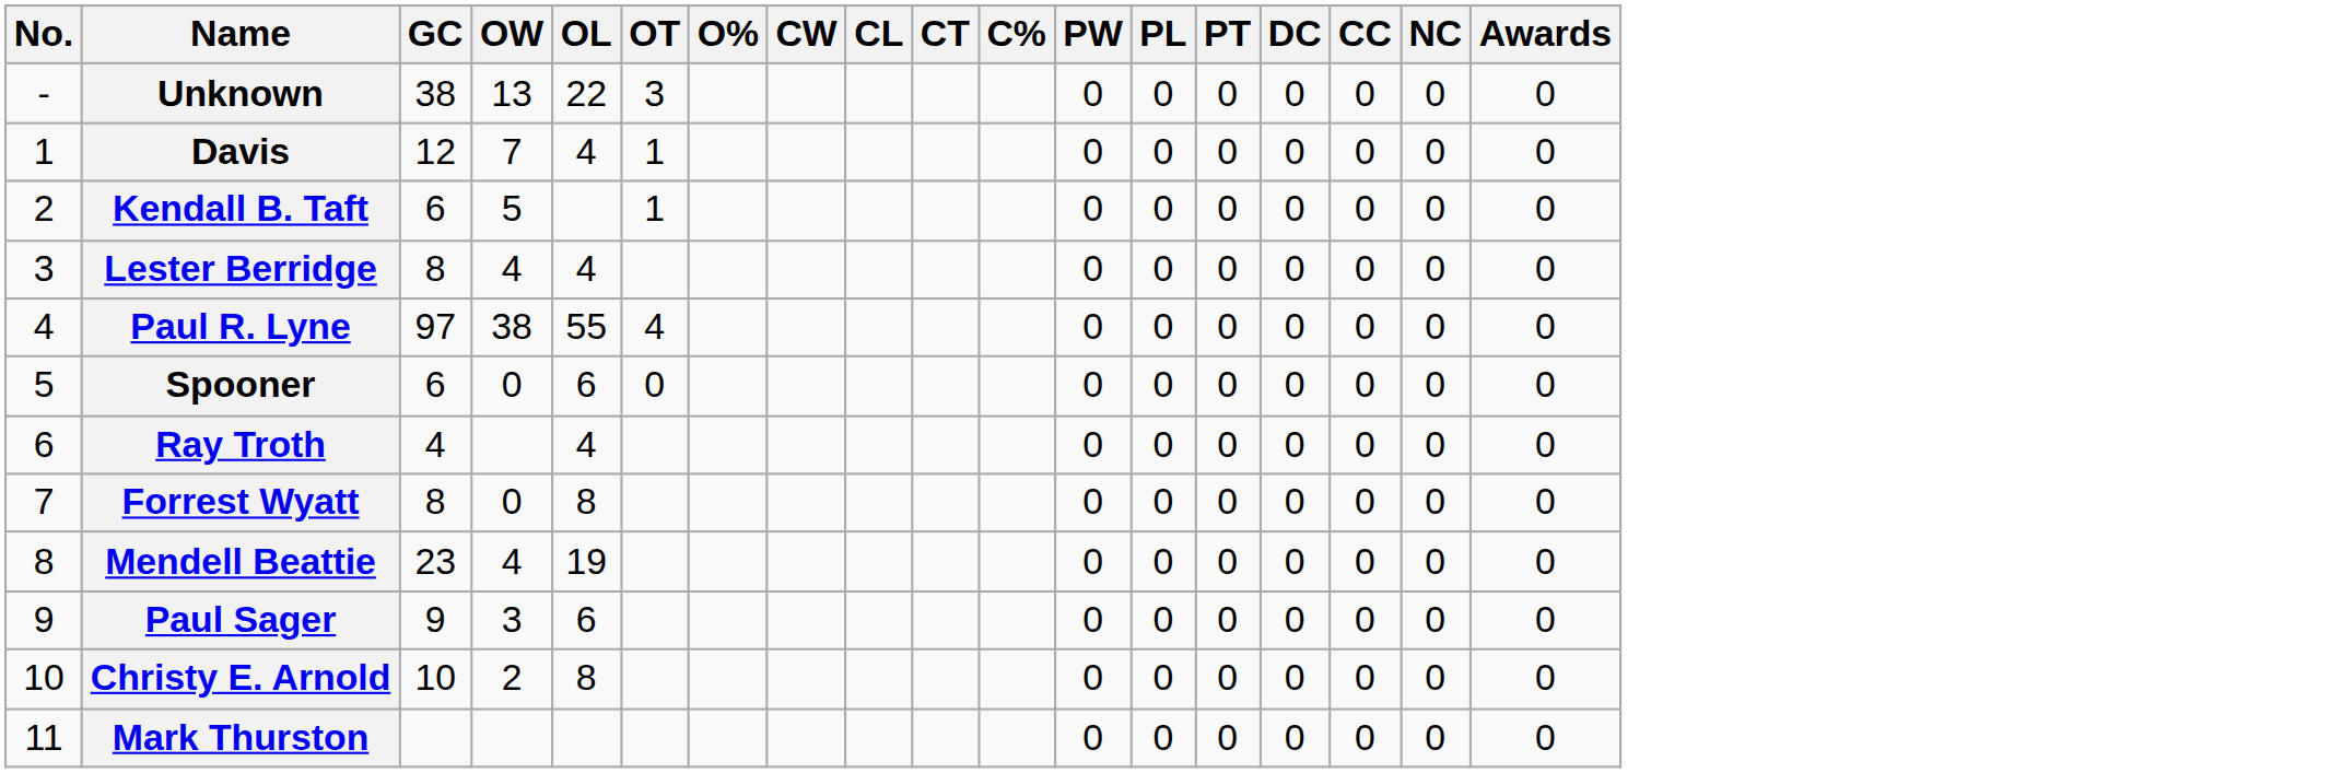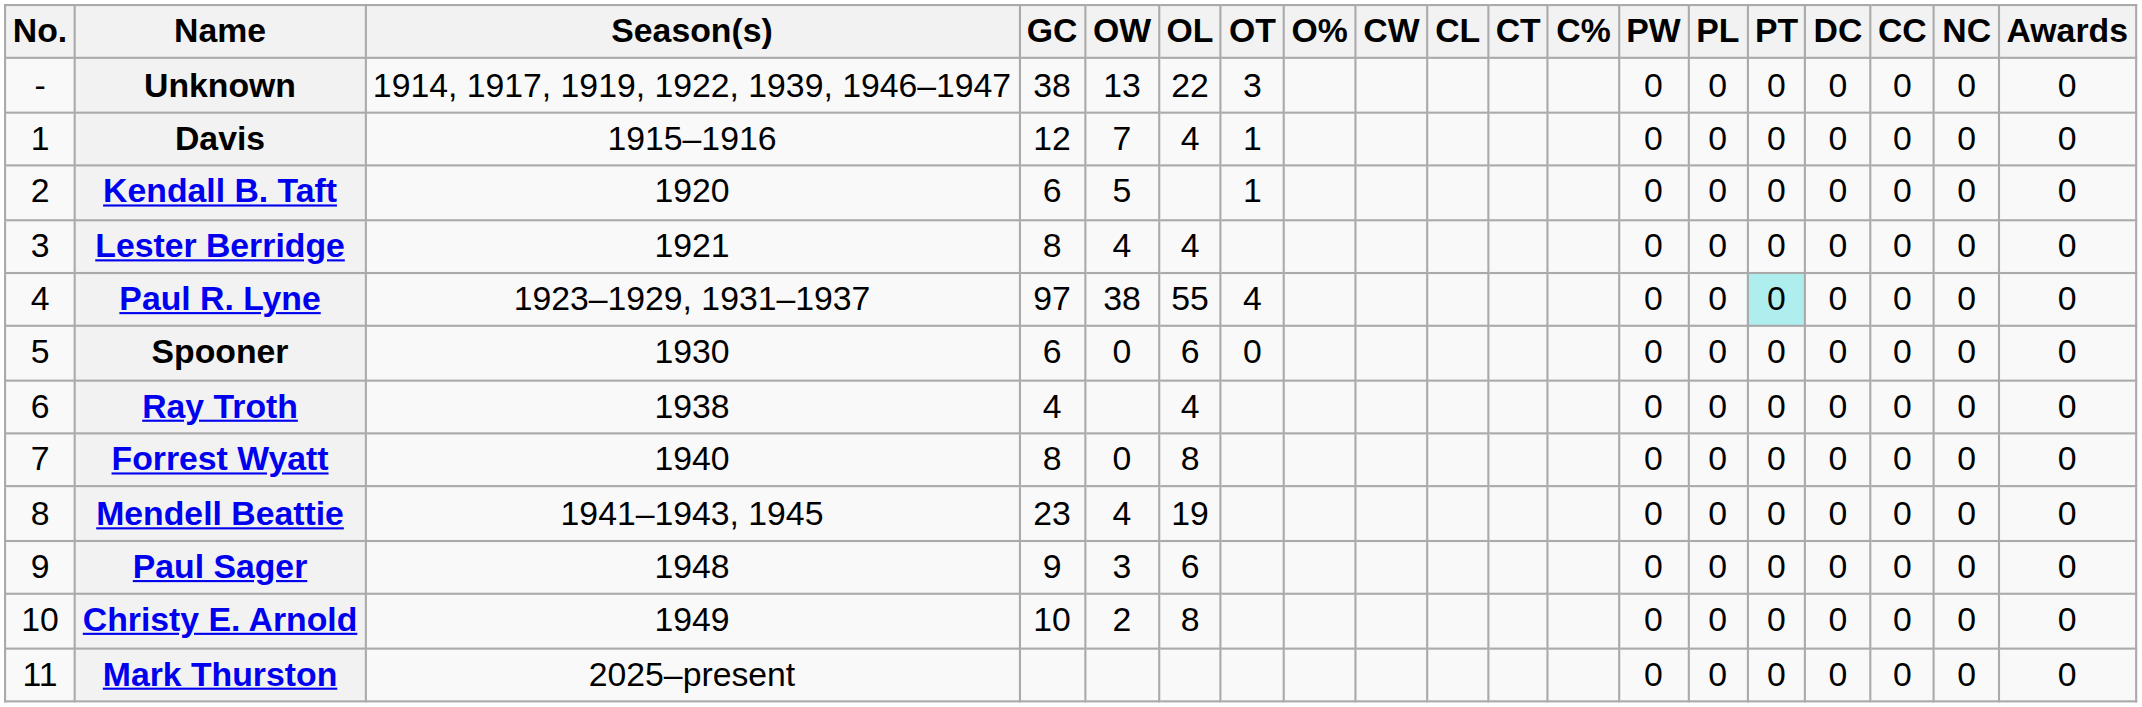 <table class="wikitable sortable plainrowheaders" style="text-align:center">
 <tr>
 <th scope="col" class="unsortable">No.</th>
 <th scope="col">Name</th>
+<th scope="col">Season(s)</th>
 <th scope="col">GC</th>
 <th scope="col">OW</th>
 <th scope="col">OL</th>
 <th scope="col">OT</th>
 <th scope="col">O%</th>
 <th scope="col">CW</th>
 <th scope="col">CL</th>
 <th scope="col">CT</th>
 <th scope="col">C%</th>
 <th scope="col">PW</th>
 <th scope="col">PL</th>
 <th scope="col">PT</th>
 <th scope="col">DC</th>
 <th scope="col">CC</th>
 <th scope="col">NC</th>
 <th scope="col" class="unsortable">Awards</th>
 </tr>
 <tr>
 <td>-</td>
 <th scope="row">Unknown</th>
+<td>1914, 1917, 1919, 1922, 1939, 1946–1947</td>
 <td>38</td>
 <td>13</td>
 <td>22</td>
 <td>3</td>
 <td></td>
 <td></td>
 <td></td>
 <td></td>
 <td></td>
 <td>0</td>
 <td>0</td>
 <td>0</td>
 <td>0</td>
 <td>0</td>
 <td>0</td>
 <td>0</td>
 </tr>
 <tr>
 <td>1</td>
 <th scope="row">Davis</th>
+<td>1915–1916</td>
 <td>12</td>
 <td>7</td>
 <td>4</td>
 <td>1</td>
 <td></td>
 <td></td>
 <td></td>
 <td></td>
 <td></td>
 <td>0</td>
 <td>0</td>
 <td>0</td>
 <td>0</td>
 <td>0</td>
 <td>0</td>
 <td>0</td>
 </tr>
 <tr>
 <td>2</td>
 <th scope="row"><a href='#'>Kendall B. Taft</a></th>
+<td>1920</td>
 <td>6</td>
 <td>5</td>
 <td></td>
 <td>1</td>
 <td></td>
 <td></td>
 <td></td>
 <td></td>
 <td></td>
 <td>0</td>
 <td>0</td>
 <td>0</td>
 <td>0</td>
 <td>0</td>
 <td>0</td>
 <td>0</td>
 </tr>
 <tr>
 <td>3</td>
 <th scope="row"><a href='#'>Lester Berridge</a></th>
+<td>1921</td>
 <td>8</td>
 <td>4</td>
 <td>4</td>
 <td></td>
 <td></td>
 <td></td>
 <td></td>
 <td></td>
 <td></td>
 <td>0</td>
 <td>0</td>
 <td>0</td>
 <td>0</td>
 <td>0</td>
 <td>0</td>
 <td>0</td>
 </tr>
 <tr>
 <td>4</td>
 <th scope="row"><a href='#'>Paul R. Lyne</a></th>
+<td>1923–1929, 1931–1937</td>
 <td>97</td>
 <td>38</td>
 <td>55</td>
 <td>4</td>
 <td></td>
 <td></td>
 <td></td>
 <td></td>
 <td></td>
 <td>0</td>
 <td>0</td>
-<td>0</td>
+<td style="background: paleturquoise;">0</td>
 <td>0</td>
 <td>0</td>
 <td>0</td>
 <td>0</td>
 </tr>
 <tr>
 <td>5</td>
 <th scope="row">Spooner</th>
+<td>1930</td>
 <td>6</td>
 <td>0</td>
 <td>6</td>
 <td>0</td>
 <td></td>
 <td></td>
 <td></td>
 <td></td>
 <td></td>
 <td>0</td>
 <td>0</td>
 <td>0</td>
 <td>0</td>
 <td>0</td>
 <td>0</td>
 <td>0</td>
 </tr>
 <tr>
 <td>6</td>
 <th scope="row"><a href='#'>Ray Troth</a></th>
+<td>1938</td>
 <td>4</td>
 <td></td>
 <td>4</td>
 <td></td>
 <td></td>
 <td></td>
 <td></td>
 <td></td>
 <td></td>
 <td>0</td>
 <td>0</td>
 <td>0</td>
 <td>0</td>
 <td>0</td>
 <td>0</td>
 <td>0</td>
 </tr>
 <tr>
 <td>7</td>
 <th scope="row"><a href='#'>Forrest Wyatt</a></th>
+<td>1940</td>
 <td>8</td>
 <td>0</td>
 <td>8</td>
 <td></td>
 <td></td>
 <td></td>
 <td></td>
 <td></td>
 <td></td>
 <td>0</td>
 <td>0</td>
 <td>0</td>
 <td>0</td>
 <td>0</td>
 <td>0</td>
 <td>0</td>
 </tr>
 <tr>
 <td>8</td>
 <th scope="row"><a href='#'>Mendell Beattie</a></th>
+<td>1941–1943, 1945</td>
 <td>23</td>
 <td>4</td>
 <td>19</td>
 <td></td>
 <td></td>
 <td></td>
 <td></td>
 <td></td>
 <td></td>
 <td>0</td>
 <td>0</td>
 <td>0</td>
 <td>0</td>
 <td>0</td>
 <td>0</td>
 <td>0</td>
 </tr>
 <tr>
 <td>9</td>
 <th scope="row"><a href='#'>Paul Sager</a></th>
+<td>1948</td>
 <td>9</td>
 <td>3</td>
 <td>6</td>
 <td></td>
 <td></td>
 <td></td>
 <td></td>
 <td></td>
 <td></td>
 <td>0</td>
 <td>0</td>
 <td>0</td>
 <td>0</td>
 <td>0</td>
 <td>0</td>
 <td>0</td>
 </tr>
 <tr>
 <td>10</td>
 <th scope="row"><a href='#'>Christy E. Arnold</a></th>
+<td>1949</td>
 <td>10</td>
 <td>2</td>
 <td>8</td>
 <td></td>
 <td></td>
 <td></td>
 <td></td>
 <td></td>
 <td></td>
 <td>0</td>
 <td>0</td>
 <td>0</td>
 <td>0</td>
 <td>0</td>
 <td>0</td>
 <td>0</td>
 </tr>
 <tr>
 <td>11</td>
 <th scope="row"><a href='#'>Mark Thurston</a></th>
+<td>2025–present</td>
 <td></td>
 <td></td>
 <td></td>
 <td></td>
 <td></td>
 <td></td>
 <td></td>
 <td></td>
 <td></td>
 <td>0</td>
 <td>0</td>
 <td>0</td>
 <td>0</td>
 <td>0</td>
 <td>0</td>
 <td>0</td>
 </tr>
 </table>
